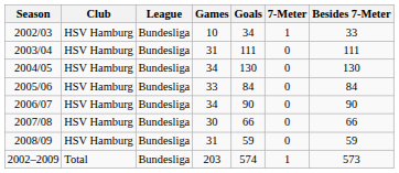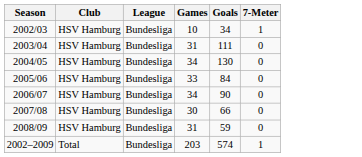 <table class="wikitable">
 <tr class="hintergrundfarbe0">
 <th>Season</th>
 <th>Club</th>
 <th>League</th>
 <th>Games</th>
 <th>Goals</th>
 <th>7-Meter</th>
-<th>Besides 7-Meter</th>
 </tr>
 <tr>
 <td align="center">2002/03</td>
 <td align="left">HSV Hamburg</td>
 <td align="left">Bundesliga</td>
 <td align="center">10</td>
 <td align="center">34</td>
 <td align="center">1</td>
-<td align="center">33</td>
 </tr>
 <tr>
 <td align="center">2003/04</td>
 <td align="left">HSV Hamburg</td>
 <td align="left">Bundesliga</td>
 <td align="center">31</td>
 <td align="center">111</td>
 <td align="center">0</td>
-<td align="center">111</td>
 </tr>
 <tr>
 <td align="center">2004/05</td>
 <td align="left">HSV Hamburg</td>
 <td align="left">Bundesliga</td>
 <td align="center">34</td>
 <td align="center">130</td>
 <td align="center">0</td>
-<td align="center">130</td>
 </tr>
 <tr>
 <td align="center">2005/06</td>
 <td align="left">HSV Hamburg</td>
 <td align="left">Bundesliga</td>
 <td align="center">33</td>
 <td align="center">84</td>
 <td align="center">0</td>
-<td align="center">84</td>
 </tr>
 <tr>
 <td align="center">2006/07</td>
 <td align="left">HSV Hamburg</td>
 <td align="left">Bundesliga</td>
 <td align="center">34</td>
 <td align="center">90</td>
 <td align="center">0</td>
-<td align="center">90</td>
 </tr>
 <tr>
 <td align="center">2007/08</td>
 <td align="left">HSV Hamburg</td>
 <td align="left">Bundesliga</td>
 <td align="center">30</td>
 <td align="center">66</td>
 <td align="center">0</td>
-<td align="center">66</td>
 </tr>
 <tr>
 <td align="center">2008/09</td>
 <td align="left">HSV Hamburg</td>
 <td align="left">Bundesliga</td>
 <td align="center">31</td>
 <td align="center">59</td>
 <td align="center">0</td>
-<td align="center">59</td>
 </tr>
 <tr>
 <td align="center">2002–2009</td>
 <td align="left">Total</td>
 <td align="left">Bundesliga</td>
 <td align="center">203</td>
 <td align="center">574</td>
 <td align="center">1</td>
-<td align="center">573</td>
 </tr>
 </table>
